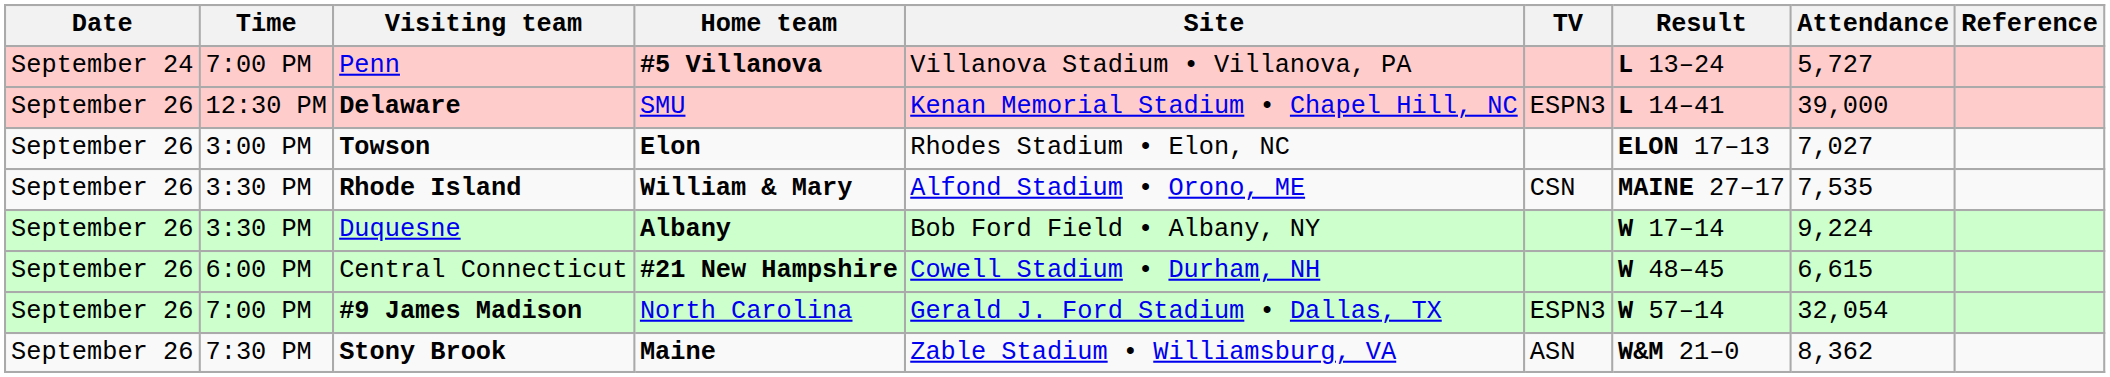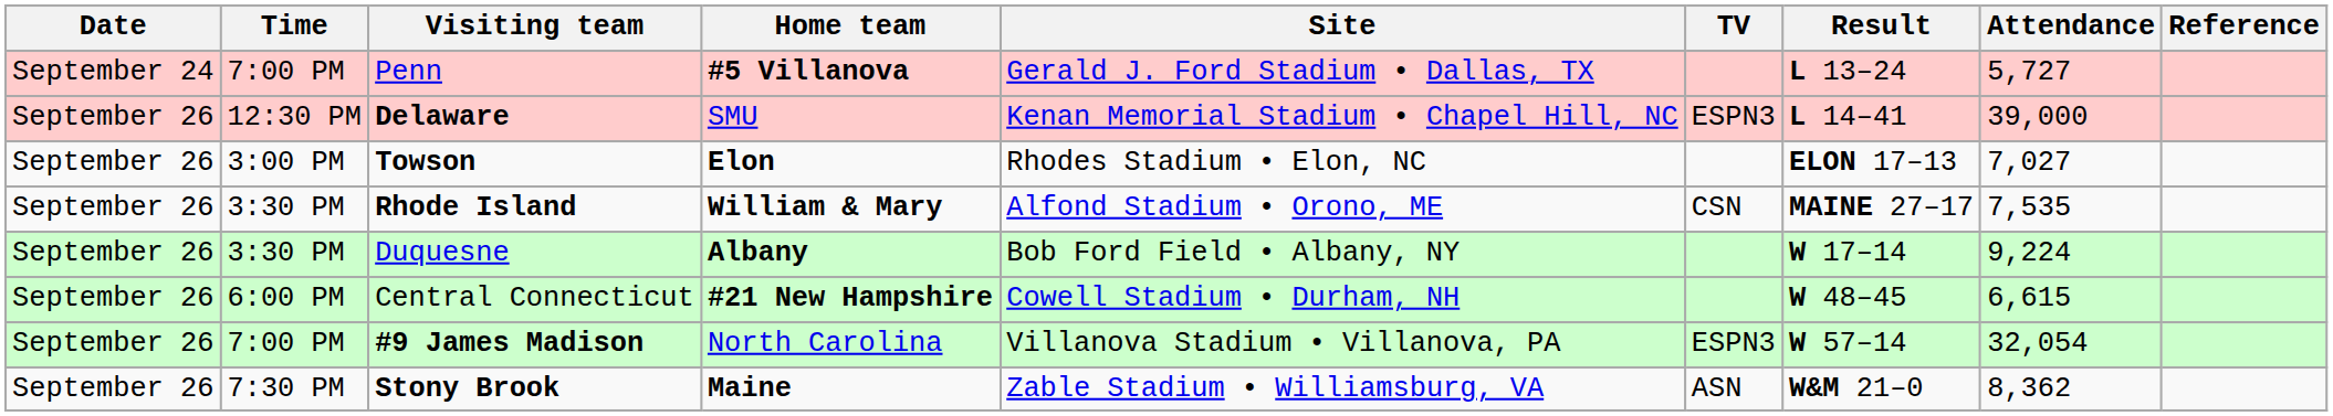 <table class="wikitable" style="font-size:95%;">
 <tr>
 <th>Date</th>
 <th>Time</th>
 <th>Visiting team</th>
 <th>Home team</th>
 <th>Site</th>
 <th>TV</th>
 <th>Result</th>
 <th>Attendance</th>
 <th class="unsortable">Reference</th>
 </tr>
 <tr bgcolor=#ffcccc>
 <td>September 24</td>
 <td>7:00 PM</td>
 <td><a href='#'>Penn</a></td>
 <td><strong>#5 Villanova</strong></td>
-<td>Villanova Stadium • Villanova, PA</td>
+<td><a href='#'>Gerald J. Ford Stadium</a> • <a href='#'>Dallas, TX</a></td>
 <td></td>
 <td><strong>L</strong> 13–24</td>
 <td>5,727</td>
 <td></td>
 </tr>
 <tr bgcolor=#ffcccc>
 <td>September 26</td>
 <td>12:30 PM</td>
 <td><strong>Delaware</strong></td>
 <td><a href='#'>SMU</a></td>
 <td><a href='#'>Kenan Memorial Stadium</a> • <a href='#'>Chapel Hill, NC</a></td>
 <td>ESPN3</td>
 <td><strong>L</strong> 14–41</td>
 <td>39,000</td>
 <td></td>
 </tr>
 <tr bgcolor=>
 <td>September 26</td>
 <td>3:00 PM</td>
 <td><strong>Towson</strong></td>
 <td><strong>Elon</strong></td>
 <td>Rhodes Stadium • Elon, NC</td>
 <td></td>
 <td><strong>ELON</strong> 17–13</td>
 <td>7,027</td>
 <td></td>
 </tr>
 <tr bgcolor=>
 <td>September 26</td>
 <td>3:30 PM</td>
 <td><strong>Rhode Island</strong></td>
 <td><strong>William & Mary</strong></td>
 <td><a href='#'>Alfond Stadium</a> • <a href='#'>Orono, ME</a></td>
 <td>CSN</td>
 <td><strong>MAINE</strong> 27–17</td>
 <td>7,535</td>
 <td></td>
 </tr>
 <tr bgcolor=#ccffcc>
 <td>September 26</td>
 <td>3:30 PM</td>
 <td><a href='#'>Duquesne</a></td>
 <td><strong>Albany</strong></td>
 <td>Bob Ford Field • Albany, NY</td>
 <td></td>
 <td><strong>W</strong> 17–14</td>
 <td>9,224</td>
 <td></td>
 </tr>
 <tr bgcolor=#ccffcc>
 <td>September 26</td>
 <td>6:00 PM</td>
 <td>Central Connecticut</td>
 <td><strong>#21 New Hampshire</strong></td>
 <td><a href='#'>Cowell Stadium</a> • <a href='#'>Durham, NH</a></td>
 <td></td>
 <td><strong>W</strong> 48–45</td>
 <td>6,615</td>
 <td></td>
 </tr>
 <tr bgcolor=#ccffcc>
 <td>September 26</td>
 <td>7:00 PM</td>
 <td><strong>#9 James Madison</strong></td>
 <td><a href='#'>North Carolina</a></td>
-<td><a href='#'>Gerald J. Ford Stadium</a> • <a href='#'>Dallas, TX</a></td>
+<td>Villanova Stadium • Villanova, PA</td>
 <td>ESPN3</td>
 <td><strong>W</strong> 57–14</td>
 <td>32,054</td>
 <td></td>
 </tr>
 <tr bgcolor=>
 <td>September 26</td>
 <td>7:30 PM</td>
 <td><strong>Stony Brook</strong></td>
 <td><strong>Maine</strong></td>
 <td><a href='#'>Zable Stadium</a> • <a href='#'>Williamsburg, VA</a></td>
 <td>ASN</td>
 <td><strong>W&M</strong> 21–0</td>
 <td>8,362</td>
 <td></td>
 </tr>
 </table>
